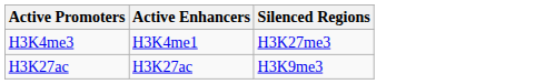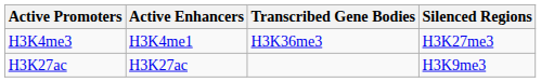 <table class="wikitable">
 <tr>
 <th>Active Promoters</th>
 <th>Active Enhancers</th>
+<th>Transcribed Gene Bodies</th>
 <th>Silenced Regions</th>
 </tr>
 <tr>
 <td><a href='#'>H3K4me3</a></td>
 <td><a href='#'>H3K4me1</a></td>
+<td><a href='#'>H3K36me3</a></td>
 <td><a href='#'>H3K27me3</a></td>
 </tr>
 <tr>
 <td><a href='#'>H3K27ac</a></td>
 <td><a href='#'>H3K27ac</a></td>
+<td></td>
 <td><a href='#'>H3K9me3</a></td>
 </tr>
 </table>
